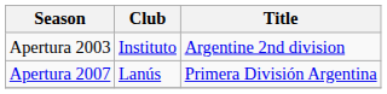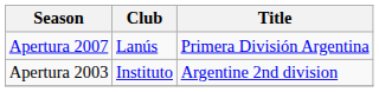 <table class="wikitable">
 <tr>
 <th>Season</th>
 <th>Club</th>
 <th>Title</th>
 </tr>
 <tr>
+<td><a href='#'>Apertura 2007</a></td>
+<td><a href='#'>Lanús</a></td>
+<td><a href='#'>Primera División Argentina</a></td>
+</tr>
+<tr>
 <td>Apertura 2003</td>
 <td><a href='#'>Instituto</a></td>
 <td><a href='#'>Argentine 2nd division</a></td>
 </tr>
 <tr>
-<td><a href='#'>Apertura 2007</a></td>
-<td><a href='#'>Lanús</a></td>
-<td><a href='#'>Primera División Argentina</a></td>
-</tr>
-<tr>
 </tr>
 </table>
